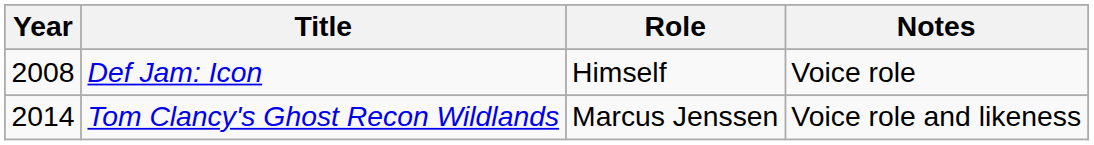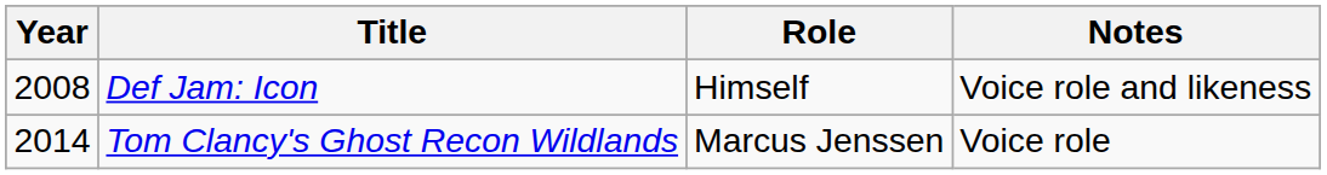 <table class="wikitable sortable">
 <tr>
 <th>Year</th>
 <th>Title</th>
 <th>Role</th>
 <th>Notes</th>
 </tr>
 <tr>
 <td>2008</td>
 <td><em><a href='#'>Def Jam: Icon</a></em></td>
 <td>Himself</td>
-<td>Voice role</td>
+<td>Voice role and likeness</td>
 </tr>
 <tr>
 <td>2014</td>
 <td><em><a href='#'>Tom Clancy's Ghost Recon Wildlands</a></em></td>
 <td>Marcus Jenssen</td>
-<td>Voice role and likeness</td>
+<td>Voice role</td>
 </tr>
 </table>
